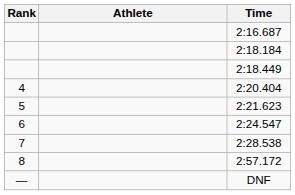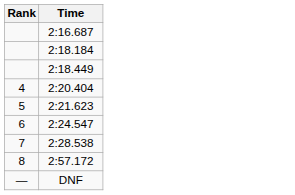 <table class=wikitable sortable| style="text-align:center">
 <tr>
 <th width=40>Rank</th>
-<th width=250>Athlete</th>
 <th width=80>Time</th>
 </tr>
 <tr>
 <td></td>
-<td align=left></td>
 <td>2:16.687</td>
 </tr>
 <tr>
 <td></td>
-<td align=left></td>
 <td>2:18.184</td>
 </tr>
 <tr>
 <td></td>
-<td align=left></td>
 <td>2:18.449</td>
 </tr>
 <tr>
 <td>4</td>
-<td align=left></td>
 <td>2:20.404</td>
 </tr>
 <tr>
 <td>5</td>
-<td align=left></td>
 <td>2:21.623</td>
 </tr>
 <tr>
 <td>6</td>
-<td align=left></td>
 <td>2:24.547</td>
 </tr>
 <tr>
 <td>7</td>
-<td align=left></td>
 <td>2:28.538</td>
 </tr>
 <tr>
 <td>8</td>
-<td align=left></td>
 <td>2:57.172</td>
 </tr>
 <tr>
 <td>—</td>
-<td align=left></td>
 <td>DNF</td>
 </tr>
 </table>
